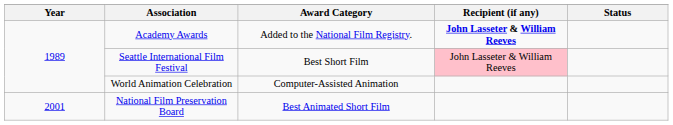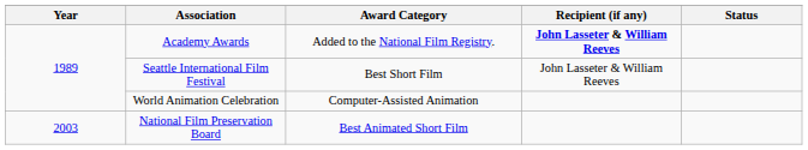 <table class="wikitable sortable" style="text-align: center">
 <tr>
 </tr>
 <tr>
 <th width="150"><strong>Year</strong></th>
 <th width="200"><strong>Association</strong></th>
 <th width="300"><strong>Award Category</strong></th>
 <th width="200"><strong>Recipient (if any)</strong></th>
 <th width="150"><strong>Status</strong></th>
 </tr>
 <tr>
 <td rowspan=3><a href='#'>1989</a></td>
 <td><a href='#'>Academy Awards</a></td>
 <td>Added to the <a href='#'>National Film Registry</a>.</td>
 <td><strong><a href='#'>John Lasseter</a> & <a href='#'>William Reeves</a></strong></td>
 <td></td>
 </tr>
 <tr>
 <td><a href='#'>Seattle International Film Festival</a></td>
 <td>Best Short Film</td>
-<td style="background: pink;">John Lasseter & William Reeves</td>
+<td>John Lasseter & William Reeves</td>
 <td></td>
 </tr>
 <tr>
 <td>World Animation Celebration</td>
 <td>Computer-Assisted Animation</td>
 <td></td>
 <td></td>
 </tr>
 <tr>
-<td><a href='#'>2001</a></td>
+<td><a href='#'>2003</a></td>
 <td><a href='#'>National Film Preservation Board</a></td>
 <td><a href='#'>Best Animated Short Film</a></td>
 <td></td>
 <td></td>
 </tr>
 </table>
